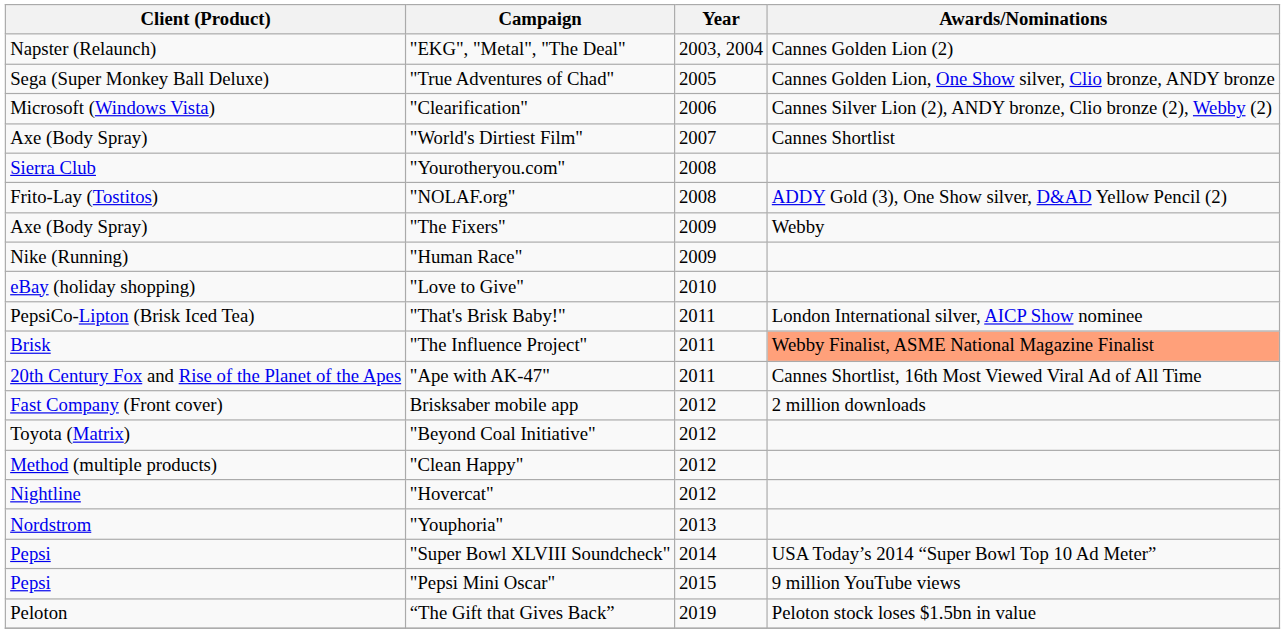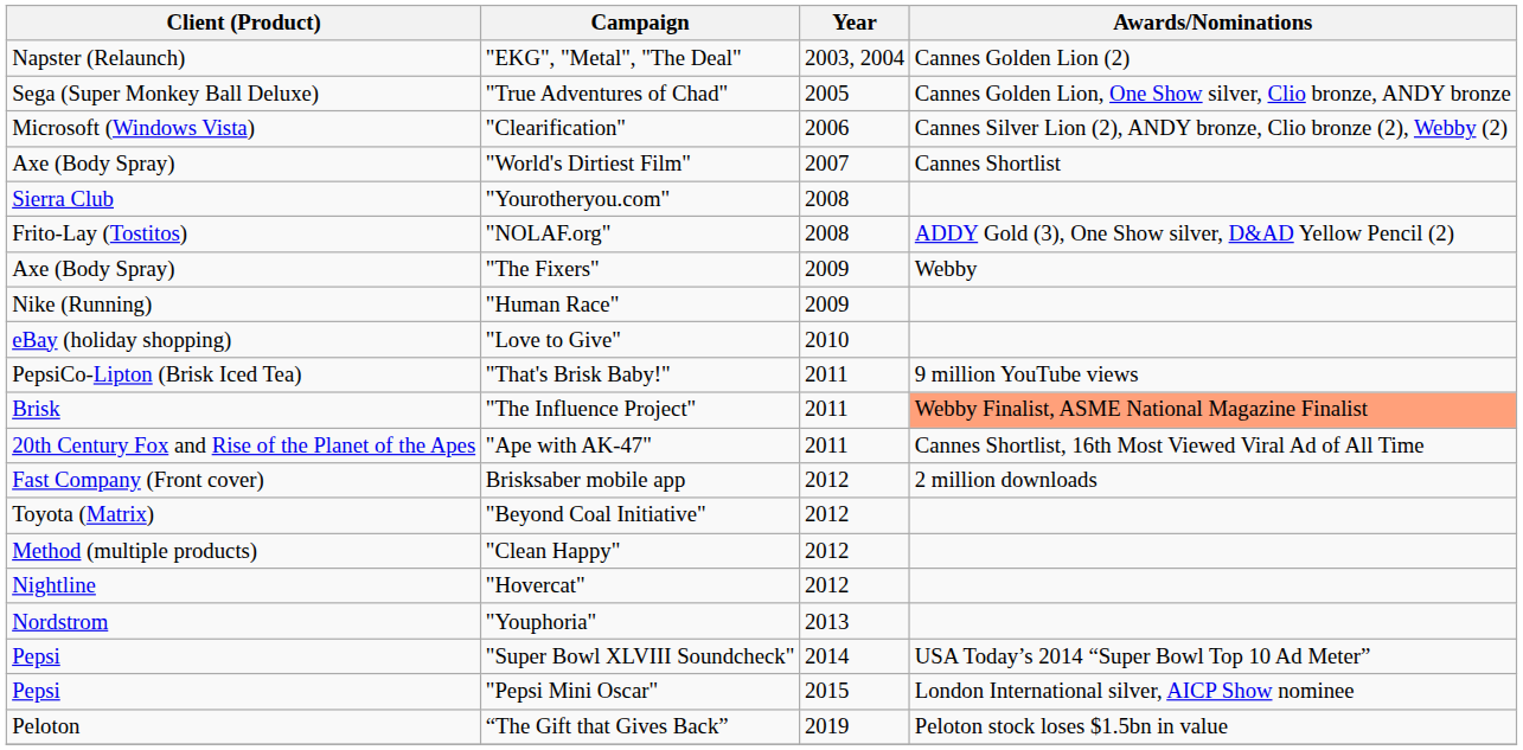 <table class="wikitable" style="margin: 1em auto 1em auto;">
 <tr>
 <th>Client (Product)</th>
 <th>Campaign</th>
 <th>Year</th>
 <th>Awards/Nominations</th>
 </tr>
 <tr>
 <td>Napster (Relaunch)</td>
 <td>"EKG", "Metal", "The Deal"</td>
 <td>2003, 2004</td>
 <td>Cannes Golden Lion (2)</td>
 </tr>
 <tr>
 <td>Sega (Super Monkey Ball Deluxe)</td>
 <td>"True Adventures of Chad"</td>
 <td>2005</td>
 <td>Cannes Golden Lion, <a href='#'>One Show</a> silver, <a href='#'>Clio</a> bronze, ANDY bronze</td>
 </tr>
 <tr>
 <td>Microsoft (<a href='#'>Windows Vista</a>)</td>
 <td>"Clearification"</td>
 <td>2006</td>
 <td>Cannes Silver Lion (2), ANDY bronze, Clio bronze (2), <a href='#'>Webby</a> (2)</td>
 </tr>
 <tr>
 <td>Axe (Body Spray)</td>
 <td>"World's Dirtiest Film"</td>
 <td>2007</td>
 <td>Cannes Shortlist</td>
 </tr>
 <tr>
 <td><a href='#'>Sierra Club</a></td>
 <td>"Yourotheryou.com"</td>
 <td>2008</td>
 <td></td>
 </tr>
 <tr>
 <td>Frito-Lay (<a href='#'>Tostitos</a>)</td>
 <td>"NOLAF.org"</td>
 <td>2008</td>
 <td><a href='#'>ADDY</a> Gold (3), One Show silver, <a href='#'>D&AD</a> Yellow Pencil (2)</td>
 </tr>
 <tr>
 <td>Axe (Body Spray)</td>
 <td>"The Fixers"</td>
 <td>2009</td>
 <td>Webby</td>
 </tr>
 <tr>
 <td>Nike (Running)</td>
 <td>"Human Race"</td>
 <td>2009</td>
 <td></td>
 </tr>
 <tr>
 <td><a href='#'>eBay</a> (holiday shopping)</td>
 <td>"Love to Give"</td>
 <td>2010</td>
 <td></td>
 </tr>
 <tr>
 <td>PepsiCo-<a href='#'>Lipton</a> (Brisk Iced Tea)</td>
 <td>"That's Brisk Baby!"</td>
 <td>2011</td>
-<td>London International silver, <a href='#'>AICP Show</a> nominee</td>
+<td>9 million YouTube views</td>
 </tr>
 <tr>
 <td><a href='#'>Brisk</a></td>
 <td>"The Influence Project"</td>
 <td>2011</td>
 <td style="background: lightsalmon;">Webby Finalist, ASME National Magazine Finalist</td>
 </tr>
 <tr>
 <td><a href='#'>20th Century Fox</a> and <a href='#'>Rise of the Planet of the Apes</a></td>
 <td>"Ape with AK-47"</td>
 <td>2011</td>
 <td>Cannes Shortlist, 16th Most Viewed Viral Ad of All Time</td>
 </tr>
 <tr>
 <td><a href='#'>Fast Company</a> (Front cover)</td>
 <td>Brisksaber mobile app</td>
 <td>2012</td>
 <td>2 million downloads</td>
 </tr>
 <tr>
 <td>Toyota (<a href='#'>Matrix</a>)</td>
 <td>"Beyond Coal Initiative"</td>
 <td>2012</td>
 <td></td>
 </tr>
 <tr>
 <td><a href='#'>Method</a> (multiple products)</td>
 <td>"Clean Happy"</td>
 <td>2012</td>
 </tr>
 <tr>
 <td><a href='#'>Nightline</a></td>
 <td>"Hovercat"</td>
 <td>2012</td>
 <td></td>
 </tr>
 <tr>
 <td><a href='#'>Nordstrom</a></td>
 <td>"Youphoria"</td>
 <td>2013</td>
 <td></td>
 </tr>
 <tr>
 <td><a href='#'>Pepsi</a></td>
 <td>"Super Bowl XLVIII Soundcheck"</td>
 <td>2014</td>
 <td>USA Today’s 2014 “Super Bowl Top 10 Ad Meter”</td>
 </tr>
 <tr>
 <td><a href='#'>Pepsi</a></td>
 <td>"Pepsi Mini Oscar"</td>
 <td>2015</td>
-<td>9 million YouTube views</td>
+<td>London International silver, <a href='#'>AICP Show</a> nominee</td>
 </tr>
 <tr>
 <td>Peloton</td>
 <td>“The Gift that Gives Back”</td>
 <td>2019</td>
 <td>Peloton stock loses $1.5bn in value </td>
 </tr>
 <tr>
 </tr>
 </table>
